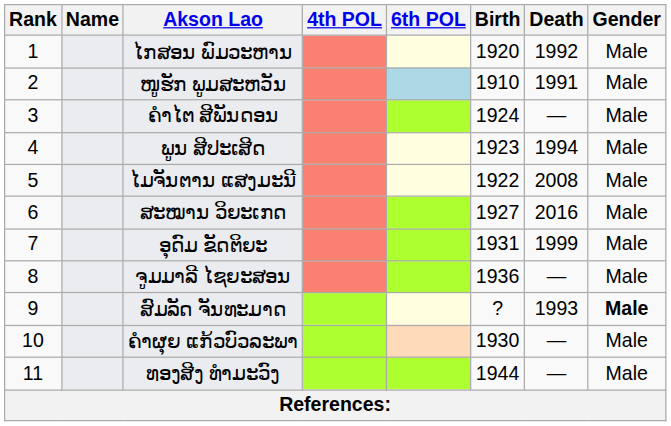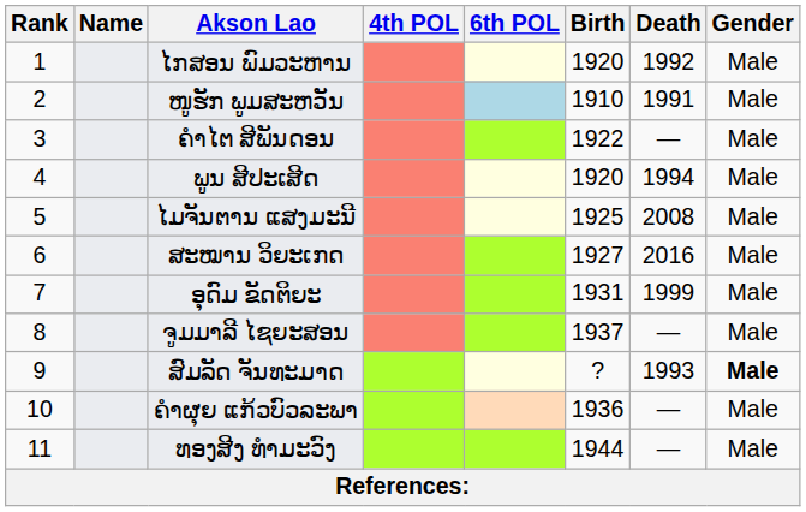 <table class="wikitable sortable" style=text-align:center>
 <tr>
 <th>Rank</th>
 <th>Name</th>
 <th class="unsortable"><a href='#'>Akson Lao</a></th>
 <th unsortable><a href='#'>4th POL</a></th>
 <th unsortable><a href='#'>6th POL</a></th>
 <th>Birth</th>
 <th>Death</th>
 <th>Gender</th>
 </tr>
 <tr>
 <td>1</td>
 <td bgcolor = #EAECF0></td>
 <td bgcolor = #EAECF0>ໄກສອນ ພົມວະຫານ</td>
 <td bgcolor = Salmon></td>
 <td bgcolor = LightYellow></td>
 <td>1920</td>
 <td>1992</td>
 <td>Male</td>
 </tr>
 <tr>
 <td>2</td>
 <td bgcolor = #EAECF0></td>
 <td bgcolor = #EAECF0>ໜູຮັກ ພູມສະຫວັນ</td>
 <td bgcolor = Salmon></td>
 <td bgcolor = LightBlue></td>
 <td>1910</td>
 <td>1991</td>
 <td>Male</td>
 </tr>
 <tr>
 <td>3</td>
 <td bgcolor = #EAECF0></td>
 <td bgcolor = #EAECF0>ຄໍາໄຕ ສີພັນດອນ</td>
 <td bgcolor = Salmon></td>
 <td bgcolor = GreenYellow></td>
-<td>1924</td>
+<td>1922</td>
 <td>—</td>
 <td>Male</td>
 </tr>
 <tr>
 <td>4</td>
 <td bgcolor = #EAECF0></td>
 <td bgcolor = #EAECF0>ພູນ ສີປະເສີດ</td>
 <td bgcolor = Salmon></td>
 <td bgcolor = LightYellow></td>
-<td>1923</td>
+<td>1920</td>
 <td>1994</td>
 <td>Male</td>
 </tr>
 <tr>
 <td>5</td>
 <td bgcolor = #EAECF0></td>
 <td bgcolor = #EAECF0>ໄມຈັນຕານ ແສງມະນີ</td>
 <td bgcolor = Salmon></td>
 <td bgcolor = LightYellow></td>
-<td>1922</td>
+<td>1925</td>
 <td>2008</td>
 <td>Male</td>
 </tr>
 <tr>
 <td>6</td>
 <td bgcolor = #EAECF0></td>
 <td bgcolor = #EAECF0>ສະໝານ ວິຍະເກດ</td>
 <td bgcolor = Salmon></td>
 <td bgcolor = GreenYellow></td>
 <td>1927</td>
 <td>2016</td>
 <td>Male</td>
 </tr>
 <tr>
 <td>7</td>
 <td bgcolor = #EAECF0></td>
 <td bgcolor = #EAECF0>ອຸດົມ ຂັດຕິຍະ</td>
 <td bgcolor = Salmon></td>
 <td bgcolor = GreenYellow></td>
 <td>1931</td>
 <td>1999</td>
 <td>Male</td>
 </tr>
 <tr>
 <td>8</td>
 <td bgcolor = #EAECF0></td>
 <td bgcolor = #EAECF0>ຈູມມາລີ ໄຊຍະສອນ</td>
 <td bgcolor = Salmon></td>
 <td bgcolor = GreenYellow></td>
-<td>1936</td>
+<td>1937</td>
 <td>—</td>
 <td>Male</td>
 </tr>
 <tr>
 <td>9</td>
 <td bgcolor = #EAECF0></td>
 <td bgcolor = #EAECF0>ສົມລັດ ຈັນທະມາດ</td>
 <td bgcolor = GreenYellow></td>
 <td bgcolor = LightYellow></td>
 <td>?</td>
 <td>1993</td>
 <td><strong>Male</strong></td>
 </tr>
 <tr>
 <td>10</td>
 <td bgcolor = #EAECF0></td>
 <td bgcolor = #EAECF0>ຄໍາຜຸຍ ແກ້ວບົວລະພາ</td>
 <td bgcolor = GreenYellow></td>
 <td bgcolor = PeachPuff></td>
-<td>1930</td>
+<td>1936</td>
 <td>—</td>
 <td>Male</td>
 </tr>
 <tr>
 <td>11</td>
 <td bgcolor = #EAECF0></td>
 <td bgcolor = #EAECF0>ທອງສີງ ທໍາມະວົງ</td>
 <td bgcolor = GreenYellow></td>
 <td bgcolor = GreenYellow></td>
 <td>1944</td>
 <td>—</td>
 <td>Male</td>
 </tr>
 <tr class=sortbottom>
 <th colspan="23" align = left><strong>References:</strong><br></th>
 </tr>
 </table>
